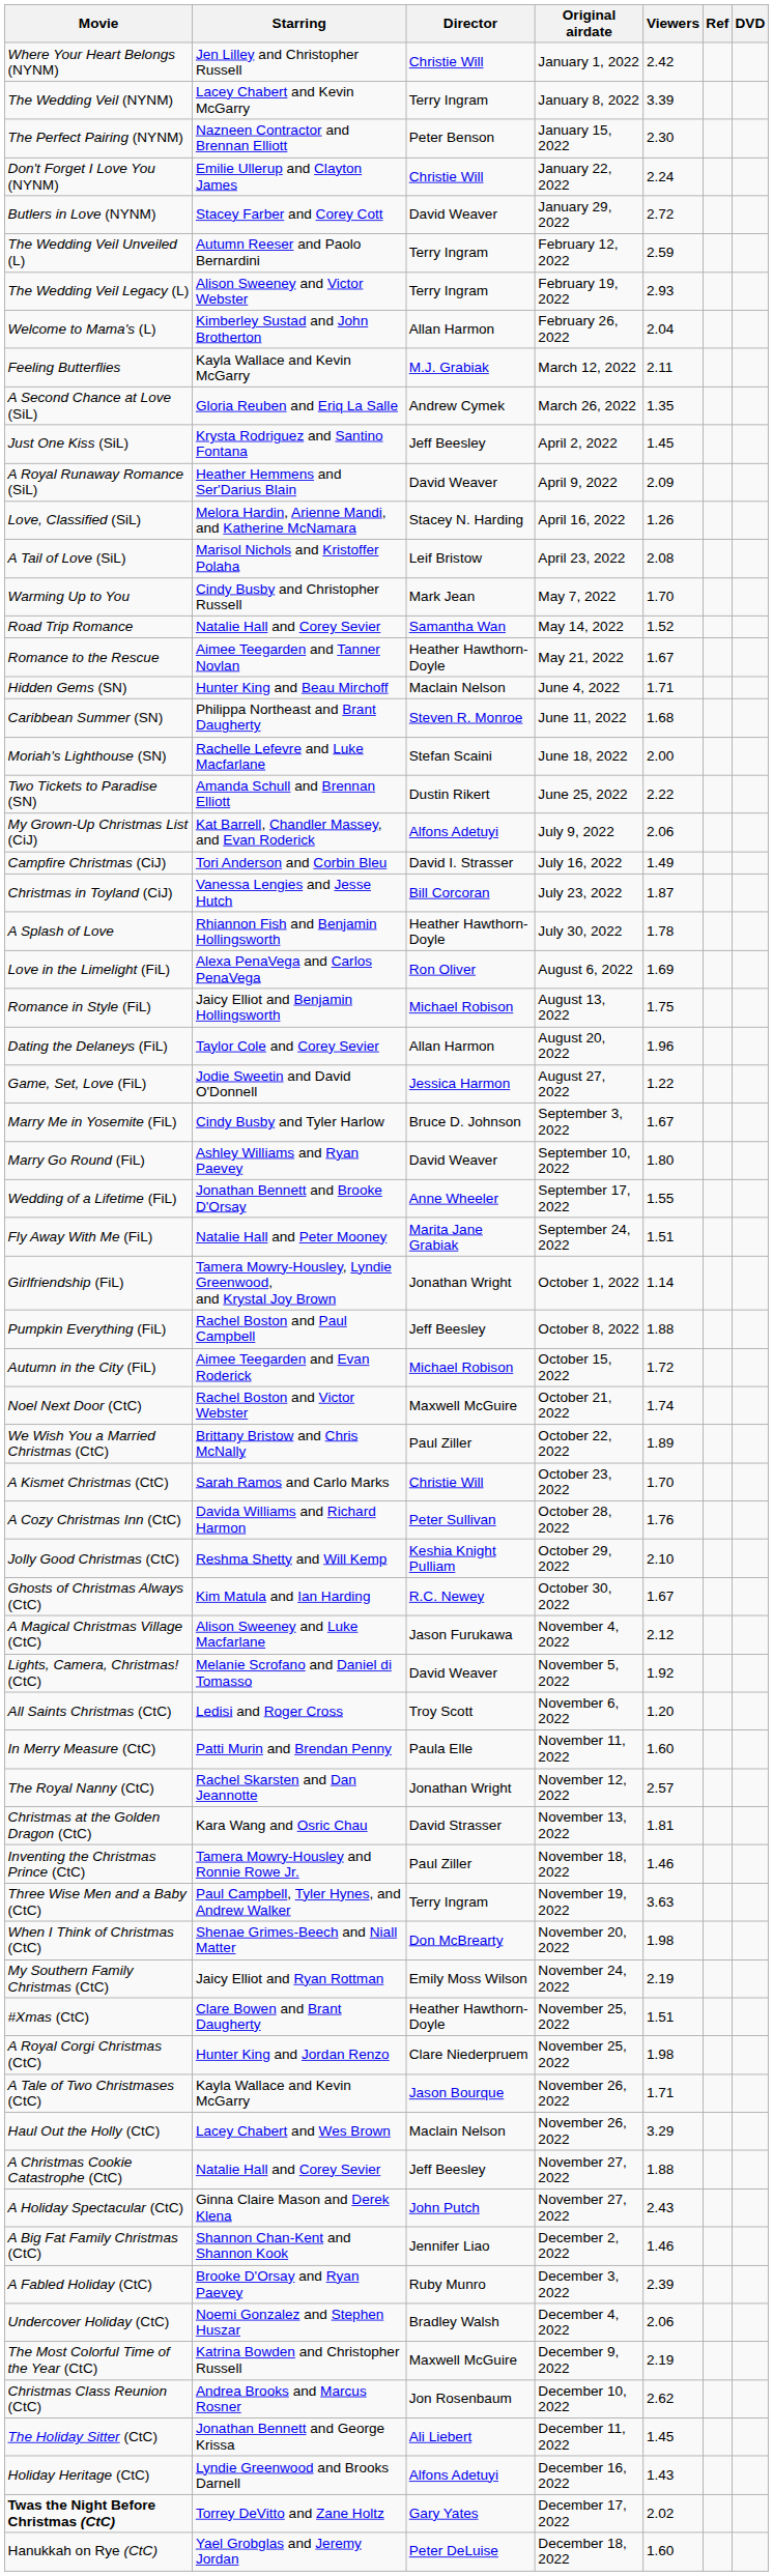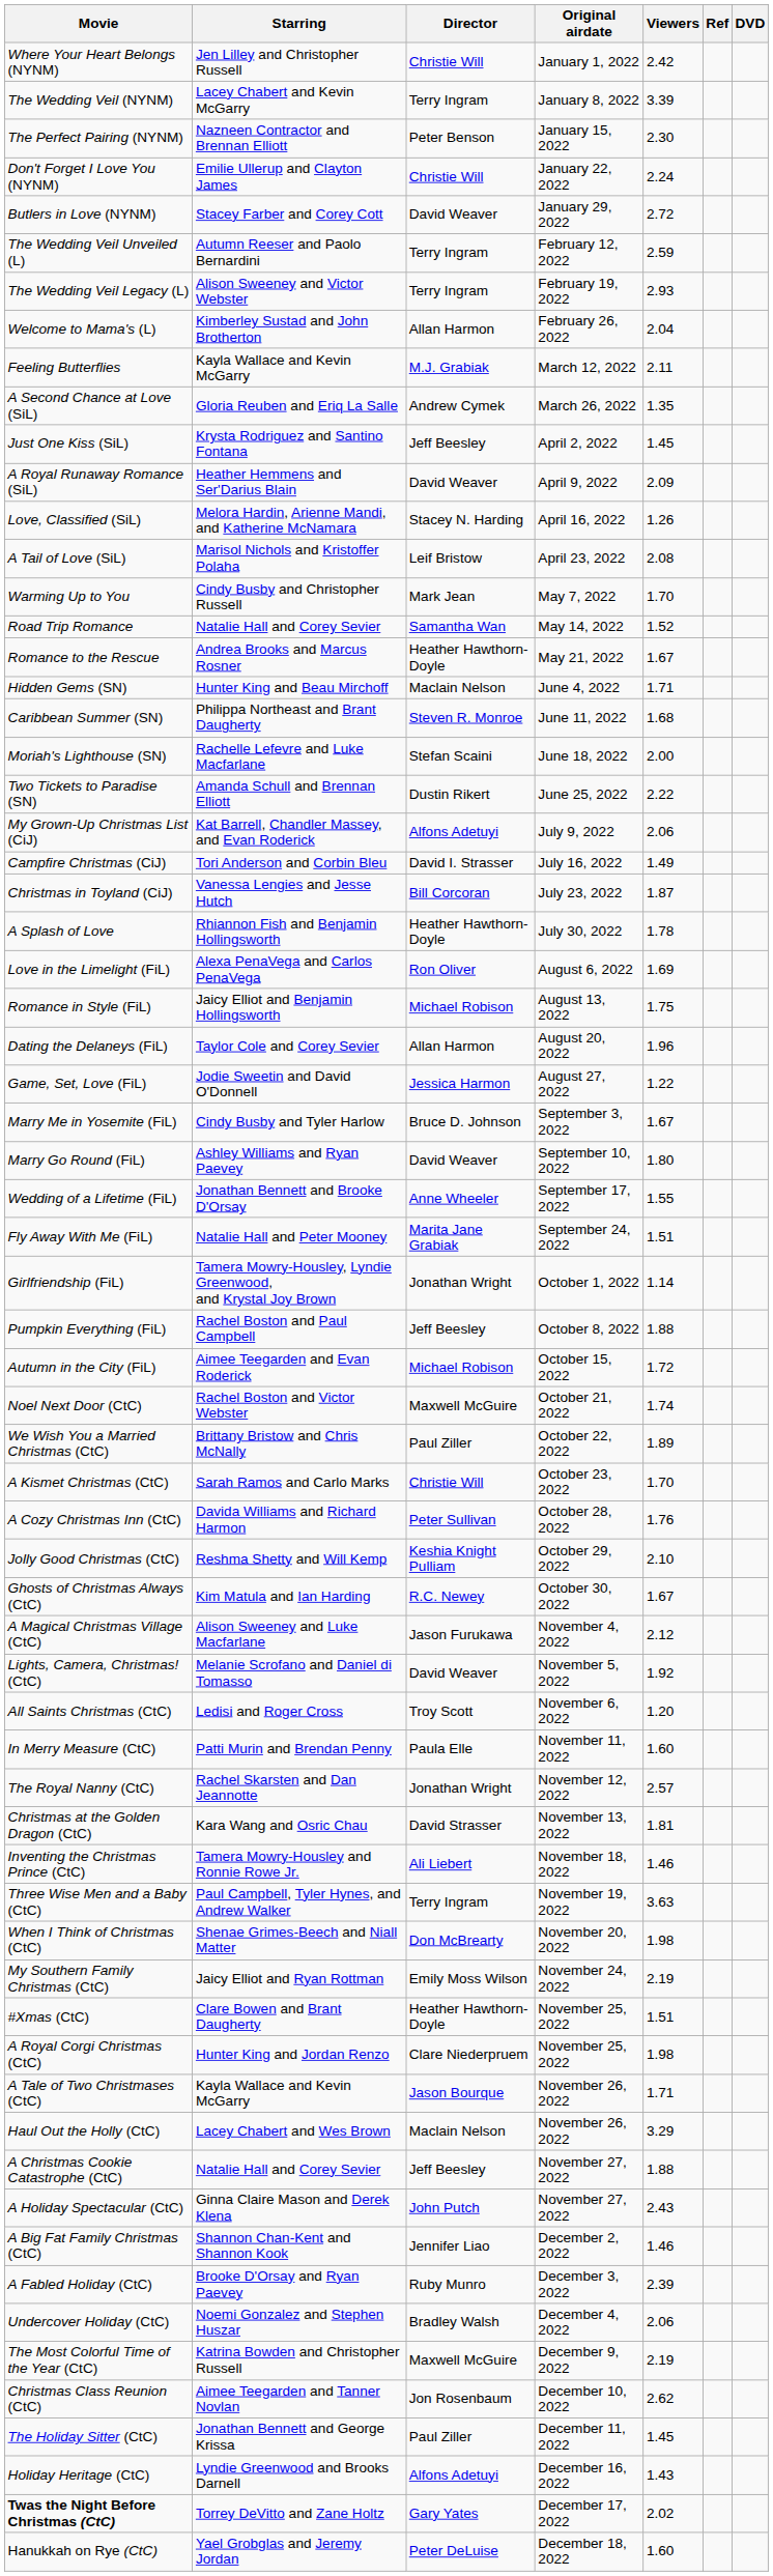 <table class="wikitable sortable">
 <tr>
 <th scope="col" class="unsortable">Movie</th>
 <th scope="col" class="unsortable">Starring</th>
 <th scope="col" class="unsortable">Director</th>
 <th scope="col" class="unsortable">Original airdate</th>
 <th scope="col">Viewers</th>
 <th scope="col" class="unsortable">Ref</th>
 <th scope="col" class="unsortable">DVD</th>
 </tr>
 <tr>
 <td><em>Where Your Heart Belongs</em> (NYNM)</td>
 <td><a href='#'>Jen Lilley</a> and Christopher Russell</td>
 <td><a href='#'>Christie Will</a></td>
 <td>January 1, 2022</td>
 <td>2.42</td>
 <td></td>
 <td></td>
 </tr>
 <tr>
 <td><em>The Wedding Veil</em> (NYNM)</td>
 <td><a href='#'>Lacey Chabert</a> and Kevin McGarry</td>
 <td>Terry Ingram</td>
 <td>January 8, 2022</td>
 <td>3.39</td>
 <td></td>
 <td></td>
 </tr>
 <tr>
 <td><em>The Perfect Pairing</em> (NYNM)</td>
 <td><a href='#'>Nazneen Contractor</a> and <a href='#'>Brennan Elliott</a></td>
 <td>Peter Benson</td>
 <td>January 15, 2022</td>
 <td>2.30</td>
 <td></td>
 <td></td>
 </tr>
 <tr>
 <td><em>Don't Forget I Love You</em> (NYNM)</td>
 <td><a href='#'>Emilie Ullerup</a> and <a href='#'>Clayton James</a></td>
 <td><a href='#'>Christie Will</a></td>
 <td>January 22, 2022</td>
 <td>2.24</td>
 <td></td>
 <td></td>
 </tr>
 <tr>
 <td><em>Butlers in Love</em> (NYNM)</td>
 <td><a href='#'>Stacey Farber</a> and <a href='#'>Corey Cott</a></td>
 <td>David Weaver</td>
 <td>January 29, 2022</td>
 <td>2.72</td>
 <td></td>
 <td></td>
 </tr>
 <tr>
 <td><em>The Wedding Veil Unveiled</em> (L)</td>
 <td><a href='#'>Autumn Reeser</a> and Paolo Bernardini</td>
 <td>Terry Ingram</td>
 <td>February 12, 2022</td>
 <td>2.59</td>
 <td></td>
 <td></td>
 </tr>
 <tr>
 <td><em>The Wedding Veil Legacy</em> (L)</td>
 <td><a href='#'>Alison Sweeney</a> and <a href='#'>Victor Webster</a></td>
 <td>Terry Ingram</td>
 <td>February 19, 2022</td>
 <td>2.93</td>
 <td></td>
 <td></td>
 </tr>
 <tr>
 <td><em>Welcome to Mama's</em> (L)</td>
 <td><a href='#'>Kimberley Sustad</a> and <a href='#'>John Brotherton</a></td>
 <td>Allan Harmon</td>
 <td>February 26, 2022</td>
 <td>2.04</td>
 <td></td>
 <td></td>
 </tr>
 <tr>
 <td><em>Feeling Butterflies</em></td>
 <td>Kayla Wallace and Kevin McGarry</td>
 <td><a href='#'>M.J. Grabiak</a></td>
 <td>March 12, 2022</td>
 <td>2.11</td>
 <td></td>
 <td></td>
 </tr>
 <tr>
 <td><em>A Second Chance at Love</em> (SiL)</td>
 <td><a href='#'>Gloria Reuben</a> and <a href='#'>Eriq La Salle</a></td>
 <td>Andrew Cymek</td>
 <td>March 26, 2022</td>
 <td>1.35</td>
 <td></td>
 <td></td>
 </tr>
 <tr>
 <td><em>Just One Kiss</em> (SiL)</td>
 <td><a href='#'>Krysta Rodriguez</a> and <a href='#'>Santino Fontana</a></td>
 <td>Jeff Beesley</td>
 <td>April 2, 2022</td>
 <td>1.45</td>
 <td></td>
 <td></td>
 </tr>
 <tr>
 <td><em>A Royal Runaway Romance</em> (SiL)</td>
 <td><a href='#'>Heather Hemmens</a> and <a href='#'>Ser'Darius Blain</a></td>
 <td>David Weaver</td>
 <td>April 9, 2022</td>
 <td>2.09</td>
 <td></td>
 <td></td>
 </tr>
 <tr>
 <td><em>Love, Classified</em> (SiL)</td>
 <td><a href='#'>Melora Hardin</a>, <a href='#'>Arienne Mandi</a>, <br>and <a href='#'>Katherine McNamara</a></td>
 <td>Stacey N. Harding</td>
 <td>April 16, 2022</td>
 <td>1.26</td>
 <td></td>
 <td></td>
 </tr>
 <tr>
 <td><em>A Tail of Love</em> (SiL)</td>
 <td><a href='#'>Marisol Nichols</a> and <a href='#'>Kristoffer Polaha</a></td>
 <td>Leif Bristow</td>
 <td>April 23, 2022</td>
 <td>2.08</td>
 <td></td>
 <td></td>
 </tr>
 <tr>
 <td><em>Warming Up to You</em></td>
 <td><a href='#'>Cindy Busby</a> and Christopher Russell</td>
 <td>Mark Jean</td>
 <td>May 7, 2022</td>
 <td>1.70</td>
 <td></td>
 <td></td>
 </tr>
 <tr>
 <td><em>Road Trip Romance</em></td>
 <td><a href='#'>Natalie Hall</a> and <a href='#'>Corey Sevier</a></td>
 <td><a href='#'>Samantha Wan</a></td>
 <td>May 14, 2022</td>
 <td>1.52</td>
 <td></td>
 <td></td>
 </tr>
 <tr>
 <td><em>Romance to the Rescue</em></td>
-<td><a href='#'>Aimee Teegarden</a> and <a href='#'>Tanner Novlan</a></td>
+<td><a href='#'>Andrea Brooks</a> and <a href='#'>Marcus Rosner</a></td>
 <td>Heather Hawthorn-Doyle</td>
 <td>May 21, 2022</td>
 <td>1.67</td>
 <td></td>
 <td></td>
 </tr>
 <tr>
 <td><em>Hidden Gems</em> (SN)</td>
 <td><a href='#'>Hunter King</a> and <a href='#'>Beau Mirchoff</a></td>
 <td>Maclain Nelson</td>
 <td>June 4, 2022</td>
 <td>1.71</td>
 <td></td>
 <td></td>
 </tr>
 <tr>
 <td><em>Caribbean Summer</em> (SN)</td>
 <td>Philippa Northeast and <a href='#'>Brant Daugherty</a></td>
 <td><a href='#'>Steven R. Monroe</a></td>
 <td>June 11, 2022</td>
 <td>1.68</td>
 <td></td>
 <td></td>
 </tr>
 <tr>
 <td><em>Moriah's Lighthouse</em> (SN)</td>
 <td><a href='#'>Rachelle Lefevre</a> and <a href='#'>Luke Macfarlane</a></td>
 <td>Stefan Scaini</td>
 <td>June 18, 2022</td>
 <td>2.00</td>
 <td></td>
 <td></td>
 </tr>
 <tr>
 <td><em>Two Tickets to Paradise</em> (SN)</td>
 <td><a href='#'>Amanda Schull</a> and <a href='#'>Brennan Elliott</a></td>
 <td>Dustin Rikert</td>
 <td>June 25, 2022</td>
 <td>2.22</td>
 <td></td>
 <td></td>
 </tr>
 <tr>
 <td><em>My Grown-Up Christmas List</em> (CiJ)</td>
 <td><a href='#'>Kat Barrell</a>, <a href='#'>Chandler Massey</a>, <br>and <a href='#'>Evan Roderick</a></td>
 <td><a href='#'>Alfons Adetuyi</a></td>
 <td>July 9, 2022</td>
 <td>2.06</td>
 <td></td>
 <td></td>
 </tr>
 <tr>
 <td><em>Campfire Christmas</em> (CiJ)</td>
 <td><a href='#'>Tori Anderson</a> and <a href='#'>Corbin Bleu</a></td>
 <td>David I. Strasser</td>
 <td>July 16, 2022</td>
 <td>1.49</td>
 <td></td>
 <td></td>
 </tr>
 <tr>
 <td><em>Christmas in Toyland</em> (CiJ)</td>
 <td><a href='#'>Vanessa Lengies</a> and <a href='#'>Jesse Hutch</a></td>
 <td><a href='#'>Bill Corcoran</a></td>
 <td>July 23, 2022</td>
 <td>1.87</td>
 <td></td>
 <td></td>
 </tr>
 <tr>
 <td><em>A Splash of Love</em></td>
 <td><a href='#'>Rhiannon Fish</a> and <a href='#'>Benjamin Hollingsworth</a></td>
 <td>Heather Hawthorn-Doyle</td>
 <td>July 30, 2022</td>
 <td>1.78</td>
 <td></td>
 <td></td>
 </tr>
 <tr>
 <td><em>Love in the Limelight</em> (FiL)</td>
 <td><a href='#'>Alexa PenaVega</a> and <a href='#'>Carlos PenaVega</a></td>
 <td><a href='#'>Ron Oliver</a></td>
 <td>August 6, 2022</td>
 <td>1.69</td>
 <td></td>
 <td></td>
 </tr>
 <tr>
 <td><em>Romance in Style</em> (FiL)</td>
 <td>Jaicy Elliot and <a href='#'>Benjamin Hollingsworth</a></td>
 <td><a href='#'>Michael Robison</a></td>
 <td>August 13, 2022</td>
 <td>1.75</td>
 <td></td>
 <td></td>
 </tr>
 <tr>
 <td><em>Dating the Delaneys</em> (FiL)</td>
 <td><a href='#'>Taylor Cole</a> and <a href='#'>Corey Sevier</a></td>
 <td>Allan Harmon</td>
 <td>August 20, 2022</td>
 <td>1.96</td>
 <td></td>
 <td></td>
 </tr>
 <tr>
 <td><em>Game, Set, Love</em> (FiL)</td>
 <td><a href='#'>Jodie Sweetin</a> and David O'Donnell</td>
 <td><a href='#'>Jessica Harmon</a></td>
 <td>August 27, 2022</td>
 <td>1.22</td>
 <td></td>
 <td></td>
 </tr>
 <tr>
 <td><em>Marry Me in Yosemite</em> (FiL)</td>
 <td><a href='#'>Cindy Busby</a> and Tyler Harlow</td>
 <td>Bruce D. Johnson</td>
 <td>September 3, 2022</td>
 <td>1.67</td>
 <td></td>
 <td></td>
 </tr>
 <tr>
 <td><em>Marry Go Round</em> (FiL)</td>
 <td><a href='#'>Ashley Williams</a> and <a href='#'>Ryan Paevey</a></td>
 <td>David Weaver</td>
 <td>September 10, 2022</td>
 <td>1.80</td>
 <td></td>
 <td></td>
 </tr>
 <tr>
 <td><em>Wedding of a Lifetime</em> (FiL)</td>
 <td><a href='#'>Jonathan Bennett</a> and <a href='#'>Brooke D'Orsay</a></td>
 <td><a href='#'>Anne Wheeler</a></td>
 <td>September 17, 2022</td>
 <td>1.55</td>
 <td></td>
 <td></td>
 </tr>
 <tr>
 <td><em>Fly Away With Me</em> (FiL)</td>
 <td><a href='#'>Natalie Hall</a> and <a href='#'>Peter Mooney</a></td>
 <td><a href='#'>Marita Jane Grabiak</a></td>
 <td>September 24, 2022</td>
 <td>1.51</td>
 <td></td>
 <td></td>
 </tr>
 <tr>
 <td><em>Girlfriendship</em> (FiL)</td>
 <td><a href='#'>Tamera Mowry-Housley</a>, <a href='#'>Lyndie Greenwood</a>, <br>and <a href='#'>Krystal Joy Brown</a></td>
 <td>Jonathan Wright</td>
 <td>October 1, 2022</td>
 <td>1.14</td>
 <td></td>
 <td></td>
 </tr>
 <tr>
 <td><em>Pumpkin Everything</em> (FiL)</td>
 <td><a href='#'>Rachel Boston</a> and <a href='#'>Paul Campbell</a></td>
 <td>Jeff Beesley</td>
 <td>October 8, 2022</td>
 <td>1.88</td>
 <td></td>
 <td></td>
 </tr>
 <tr>
 <td><em>Autumn in the City</em> (FiL)</td>
 <td><a href='#'>Aimee Teegarden</a> and <a href='#'>Evan Roderick</a></td>
 <td><a href='#'>Michael Robison</a></td>
 <td>October 15, 2022</td>
 <td>1.72</td>
 <td></td>
 <td></td>
 </tr>
 <tr>
 <td><em>Noel Next Door</em> (CtC)</td>
 <td><a href='#'>Rachel Boston</a> and <a href='#'>Victor Webster</a></td>
 <td>Maxwell McGuire</td>
 <td>October 21, 2022</td>
 <td>1.74</td>
 <td></td>
 <td></td>
 </tr>
 <tr>
 <td><em>We Wish You a Married Christmas</em> (CtC)</td>
 <td><a href='#'>Brittany Bristow</a> and <a href='#'>Chris McNally</a></td>
 <td>Paul Ziller</td>
 <td>October 22, 2022</td>
 <td>1.89</td>
 <td></td>
 <td></td>
 </tr>
 <tr>
 <td><em>A Kismet Christmas</em> (CtC)</td>
 <td><a href='#'>Sarah Ramos</a> and Carlo Marks</td>
 <td><a href='#'>Christie Will</a></td>
 <td>October 23, 2022</td>
 <td>1.70</td>
 <td></td>
 <td></td>
 </tr>
 <tr>
 <td><em>A Cozy Christmas Inn</em> (CtC)</td>
 <td><a href='#'>Davida Williams</a> and <a href='#'>Richard Harmon</a></td>
 <td><a href='#'>Peter Sullivan</a></td>
 <td>October 28, 2022</td>
 <td>1.76</td>
 <td></td>
 <td></td>
 </tr>
 <tr>
 <td><em>Jolly Good Christmas</em> (CtC)</td>
 <td><a href='#'>Reshma Shetty</a> and <a href='#'>Will Kemp</a></td>
 <td><a href='#'>Keshia Knight Pulliam</a></td>
 <td>October 29, 2022</td>
 <td>2.10</td>
 <td></td>
 <td></td>
 </tr>
 <tr>
 <td><em>Ghosts of Christmas Always</em> (CtC)</td>
 <td><a href='#'>Kim Matula</a> and <a href='#'>Ian Harding</a></td>
 <td><a href='#'>R.C. Newey</a></td>
 <td>October 30, 2022</td>
 <td>1.67</td>
 <td></td>
 <td></td>
 </tr>
 <tr>
 <td><em>A Magical Christmas Village</em> (CtC)</td>
 <td><a href='#'>Alison Sweeney</a> and <a href='#'>Luke Macfarlane</a></td>
 <td>Jason Furukawa</td>
 <td>November 4, 2022</td>
 <td>2.12</td>
 <td></td>
 <td></td>
 </tr>
 <tr>
 <td><em>Lights, Camera, Christmas!</em> (CtC)</td>
 <td><a href='#'>Melanie Scrofano</a> and <a href='#'>Daniel di Tomasso</a></td>
 <td>David Weaver</td>
 <td>November 5, 2022</td>
 <td>1.92</td>
 <td></td>
 <td></td>
 </tr>
 <tr>
 <td><em>All Saints Christmas</em> (CtC)</td>
 <td><a href='#'>Ledisi</a> and <a href='#'>Roger Cross</a></td>
 <td>Troy Scott</td>
 <td>November 6, 2022</td>
 <td>1.20</td>
 <td></td>
 <td></td>
 </tr>
 <tr>
 <td><em>In Merry Measure</em> (CtC)</td>
 <td><a href='#'>Patti Murin</a> and <a href='#'>Brendan Penny</a></td>
 <td>Paula Elle</td>
 <td>November 11, 2022</td>
 <td>1.60</td>
 <td></td>
 <td></td>
 </tr>
 <tr>
 <td><em>The Royal Nanny</em> (CtC)</td>
 <td><a href='#'>Rachel Skarsten</a> and <a href='#'>Dan Jeannotte</a></td>
 <td>Jonathan Wright</td>
 <td>November 12, 2022</td>
 <td>2.57</td>
 <td></td>
 <td></td>
 </tr>
 <tr>
 <td><em>Christmas at the Golden Dragon</em> (CtC)</td>
 <td>Kara Wang and <a href='#'>Osric Chau</a></td>
 <td>David Strasser</td>
 <td>November 13, 2022</td>
 <td>1.81</td>
 <td></td>
 <td></td>
 </tr>
 <tr>
 <td><em>Inventing the Christmas Prince</em> (CtC)</td>
 <td><a href='#'>Tamera Mowry-Housley</a> and <a href='#'>Ronnie Rowe Jr.</a></td>
-<td>Paul Ziller</td>
+<td><a href='#'>Ali Liebert</a></td>
 <td>November 18, 2022</td>
 <td>1.46</td>
 <td></td>
 <td></td>
 </tr>
 <tr>
 <td><em>Three Wise Men and a Baby</em> (CtC)</td>
 <td><a href='#'>Paul Campbell</a>, <a href='#'>Tyler Hynes</a>, and <a href='#'>Andrew Walker</a></td>
 <td>Terry Ingram</td>
 <td>November 19, 2022</td>
 <td>3.63</td>
 <td></td>
 <td></td>
 </tr>
 <tr>
 <td><em>When I Think of Christmas</em> (CtC)</td>
 <td><a href='#'>Shenae Grimes-Beech</a> and <a href='#'>Niall Matter</a></td>
 <td><a href='#'>Don McBrearty</a></td>
 <td>November 20, 2022</td>
 <td>1.98</td>
 <td></td>
 <td></td>
 </tr>
 <tr>
 <td><em>My Southern Family Christmas</em> (CtC)</td>
 <td>Jaicy Elliot and <a href='#'>Ryan Rottman</a></td>
 <td>Emily Moss Wilson</td>
 <td>November 24, 2022</td>
 <td>2.19</td>
 <td></td>
 <td></td>
 </tr>
 <tr>
 <td><em>#Xmas</em> (CtC)</td>
 <td><a href='#'>Clare Bowen</a> and <a href='#'>Brant Daugherty</a></td>
 <td>Heather Hawthorn-Doyle</td>
 <td>November 25, 2022</td>
 <td>1.51</td>
 <td></td>
 <td></td>
 </tr>
 <tr>
 <td><em>A Royal Corgi Christmas</em> (CtC)</td>
 <td><a href='#'>Hunter King</a> and <a href='#'>Jordan Renzo</a></td>
 <td>Clare Niederpruem</td>
 <td>November 25, 2022</td>
 <td>1.98</td>
 <td></td>
 <td></td>
 </tr>
 <tr>
 <td><em>A Tale of Two Christmases</em> (CtC)</td>
 <td>Kayla Wallace and Kevin McGarry</td>
 <td><a href='#'>Jason Bourque</a></td>
 <td>November 26, 2022</td>
 <td>1.71</td>
 <td></td>
 <td></td>
 </tr>
 <tr>
 <td><em>Haul Out the Holly</em> (CtC)</td>
 <td><a href='#'>Lacey Chabert</a> and <a href='#'>Wes Brown</a></td>
 <td>Maclain Nelson</td>
 <td>November 26, 2022</td>
 <td>3.29</td>
 <td></td>
 <td></td>
 </tr>
 <tr>
 <td><em>A Christmas Cookie Catastrophe</em> (CtC)</td>
 <td><a href='#'>Natalie Hall</a> and <a href='#'>Corey Sevier</a></td>
 <td>Jeff Beesley</td>
 <td>November 27, 2022</td>
 <td>1.88</td>
 <td></td>
 <td></td>
 </tr>
 <tr>
 <td><em>A Holiday Spectacular</em> (CtC)</td>
 <td>Ginna Claire Mason and <a href='#'>Derek Klena</a></td>
 <td><a href='#'>John Putch</a></td>
 <td>November 27, 2022</td>
 <td>2.43</td>
 <td></td>
 <td></td>
 </tr>
 <tr>
 <td><em>A Big Fat Family Christmas</em> (CtC)</td>
 <td><a href='#'>Shannon Chan-Kent</a> and <a href='#'>Shannon Kook</a></td>
 <td>Jennifer Liao</td>
 <td>December 2, 2022</td>
 <td>1.46</td>
 <td></td>
 <td></td>
 </tr>
 <tr>
 <td><em>A Fabled Holiday</em> (CtC)</td>
 <td><a href='#'>Brooke D'Orsay</a> and <a href='#'>Ryan Paevey</a></td>
 <td>Ruby Munro</td>
 <td>December 3, 2022</td>
 <td>2.39</td>
 <td></td>
 <td></td>
 </tr>
 <tr>
 <td><em>Undercover Holiday</em> (CtC)</td>
 <td><a href='#'>Noemi Gonzalez</a> and <a href='#'>Stephen Huszar</a></td>
 <td>Bradley Walsh</td>
 <td>December 4, 2022</td>
 <td>2.06</td>
 <td></td>
 <td></td>
 </tr>
 <tr>
 <td><em>The Most Colorful Time of the Year</em> (CtC)</td>
 <td><a href='#'>Katrina Bowden</a> and Christopher Russell</td>
 <td>Maxwell McGuire</td>
 <td>December 9, 2022</td>
 <td>2.19</td>
 <td></td>
 <td></td>
 </tr>
 <tr>
 <td><em>Christmas Class Reunion</em> (CtC)</td>
-<td><a href='#'>Andrea Brooks</a> and <a href='#'>Marcus Rosner</a></td>
+<td><a href='#'>Aimee Teegarden</a> and <a href='#'>Tanner Novlan</a></td>
 <td>Jon Rosenbaum</td>
 <td>December 10, 2022</td>
 <td>2.62</td>
 <td></td>
 <td></td>
 </tr>
 <tr>
 <td><em><a href='#'>The Holiday Sitter</a></em> (CtC)</td>
 <td><a href='#'>Jonathan Bennett</a> and George Krissa</td>
-<td><a href='#'>Ali Liebert</a></td>
+<td>Paul Ziller</td>
 <td>December 11, 2022</td>
 <td>1.45</td>
 <td></td>
 <td></td>
 </tr>
 <tr>
 <td><em>Holiday Heritage</em> (CtC)</td>
 <td><a href='#'>Lyndie Greenwood</a> and Brooks Darnell</td>
 <td><a href='#'>Alfons Adetuyi</a></td>
 <td>December 16, 2022</td>
 <td>1.43</td>
 <td></td>
 <td></td>
 </tr>
 <tr>
 <td><strong>Twas the Night Before Christmas<em> (CtC)</td>
 <td><a href='#'>Torrey DeVitto</a> and <a href='#'>Zane Holtz</a></td>
 <td><a href='#'>Gary Yates</a></td>
 <td>December 17, 2022</td>
 <td>2.02</td>
 <td></td>
 <td></td>
 </tr>
 <tr>
 <td></em>Hanukkah on Rye<em> (CtC)</td>
 <td><a href='#'>Yael Grobglas</a> and <a href='#'>Jeremy Jordan</a></td>
 <td><a href='#'>Peter DeLuise</a></td>
 <td>December 18, 2022</td>
 <td>1.60</td>
 <td></td>
 <td></td>
 </tr>
 </table>
